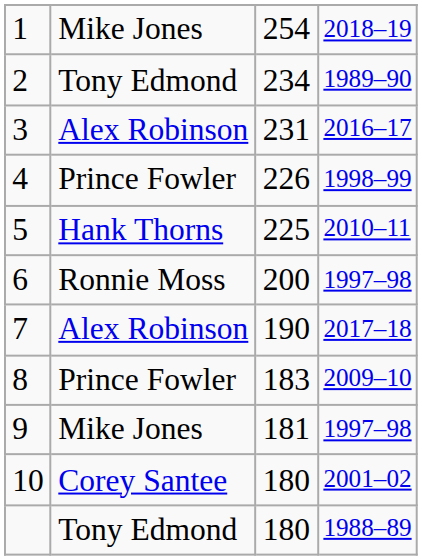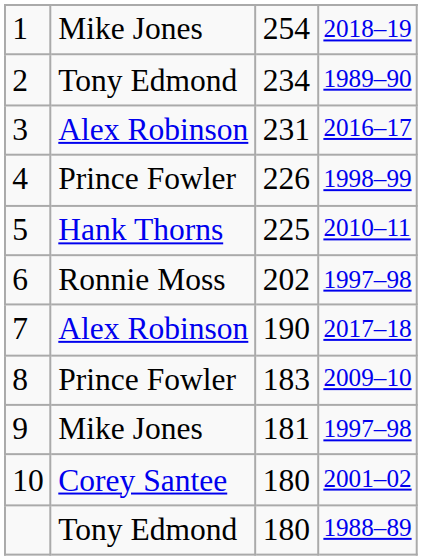 <table class="wikitable">
 <tr>
 </tr>
 <tr>
 <td>1</td>
 <td>Mike Jones</td>
 <td>254</td>
 <td style="font-size:80%;"><a href='#'>2018–19</a></td>
 </tr>
 <tr>
 <td>2</td>
 <td>Tony Edmond</td>
 <td>234</td>
 <td style="font-size:80%;"><a href='#'>1989–90</a></td>
 </tr>
 <tr>
 <td>3</td>
 <td><a href='#'>Alex Robinson</a></td>
 <td>231</td>
 <td style="font-size:80%;"><a href='#'>2016–17</a></td>
 </tr>
 <tr>
 <td>4</td>
 <td>Prince Fowler</td>
 <td>226</td>
 <td style="font-size:80%;"><a href='#'>1998–99</a></td>
 </tr>
 <tr>
 <td>5</td>
 <td><a href='#'>Hank Thorns</a></td>
 <td>225</td>
 <td style="font-size:80%;"><a href='#'>2010–11</a></td>
 </tr>
 <tr>
 <td>6</td>
 <td>Ronnie Moss</td>
-<td>200</td>
+<td>202</td>
 <td style="font-size:80%;"><a href='#'>1997–98</a></td>
 </tr>
 <tr>
 <td>7</td>
 <td><a href='#'>Alex Robinson</a></td>
 <td>190</td>
 <td style="font-size:80%;"><a href='#'>2017–18</a></td>
 </tr>
 <tr>
 <td>8</td>
 <td>Prince Fowler</td>
 <td>183</td>
 <td style="font-size:80%;"><a href='#'>2009–10</a></td>
 </tr>
 <tr>
 <td>9</td>
 <td>Mike Jones</td>
 <td>181</td>
 <td style="font-size:80%;"><a href='#'>1997–98</a></td>
 </tr>
 <tr>
 <td>10</td>
 <td><a href='#'>Corey Santee</a></td>
 <td>180</td>
 <td style="font-size:80%;"><a href='#'>2001–02</a></td>
 </tr>
 <tr>
 <td></td>
 <td>Tony Edmond</td>
 <td>180</td>
 <td style="font-size:80%;"><a href='#'>1988–89</a></td>
 </tr>
 </table>
